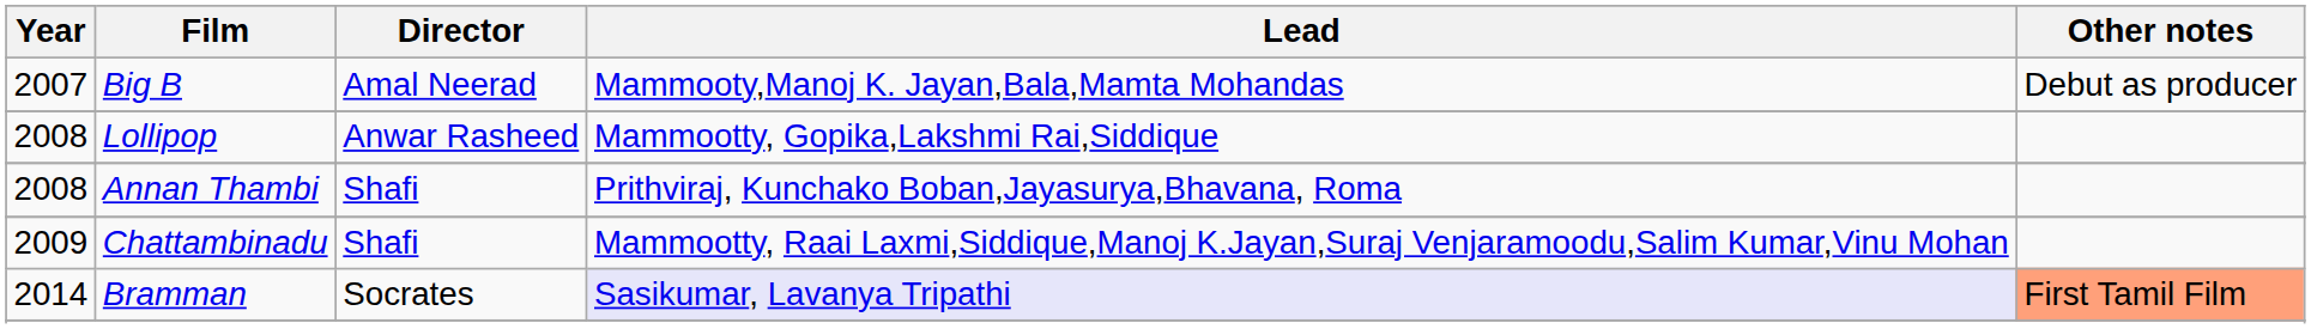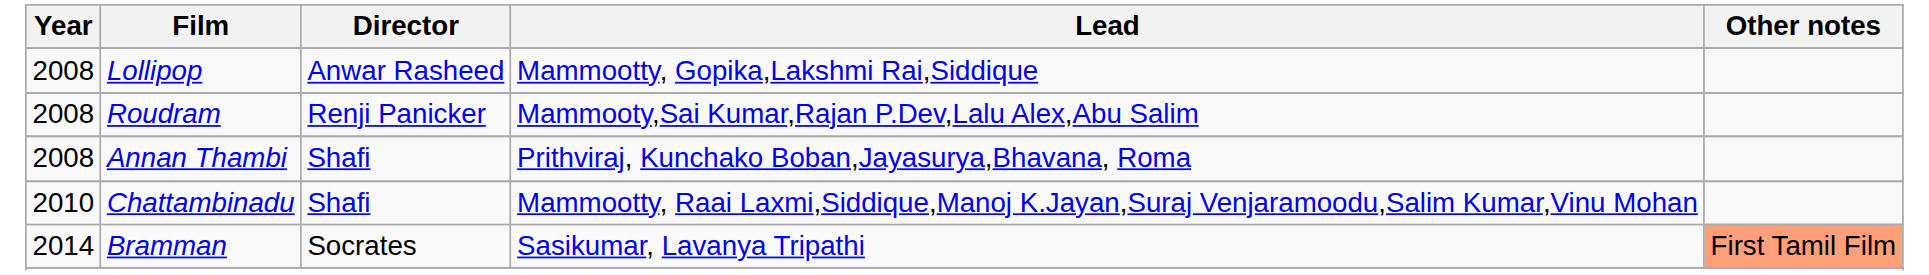 <table class="wikitable sortable" style="margin:auto; margin:auto;">
 <tr>
 <th>Year</th>
 <th>Film</th>
 <th>Director</th>
 <th>Lead</th>
 <th>Other notes</th>
-</tr>
-<tr>
-<td>2007</td>
-<td><em><a href='#'>Big B</a></em></td>
-<td><a href='#'>Amal Neerad</a></td>
-<td><a href='#'>Mammooty</a>,<a href='#'>Manoj K. Jayan</a>,<a href='#'>Bala</a>,<a href='#'>Mamta Mohandas</a></td>
-<td>Debut as producer</td>
 </tr>
 <tr>
 </tr>
 <tr>
 <td>2008</td>
 <td><em><a href='#'>Lollipop</a></em></td>
 <td><a href='#'>Anwar Rasheed</a></td>
 <td><a href='#'>Mammootty</a>, <a href='#'>Gopika</a>,<a href='#'>Lakshmi Rai</a>,<a href='#'>Siddique</a></td>
 <td></td>
 </tr>
 <tr>
 </tr>
 <tr>
+<td>2008</td>
+<td><em><a href='#'>Roudram</a></em></td>
+<td><a href='#'>Renji Panicker</a></td>
+<td><a href='#'>Mammooty</a>,<a href='#'>Sai Kumar</a>,<a href='#'>Rajan P.Dev</a>,<a href='#'>Lalu Alex</a>,<a href='#'>Abu Salim</a></td>
+<td></td>
+</tr>
+<tr>
 </tr>
 <tr>
 <td>2008</td>
 <td><em><a href='#'>Annan Thambi</a></em></td>
 <td><a href='#'>Shafi</a></td>
 <td><a href='#'>Prithviraj</a>, <a href='#'>Kunchako Boban</a>,<a href='#'>Jayasurya</a>,<a href='#'>Bhavana</a>, <a href='#'>Roma</a></td>
 <td></td>
 </tr>
 <tr>
 </tr>
 <tr>
-<td>2009</td>
+<td>2010</td>
 <td><em><a href='#'>Chattambinadu</a></em></td>
 <td><a href='#'>Shafi</a></td>
 <td><a href='#'>Mammootty</a>, <a href='#'>Raai Laxmi</a>,<a href='#'>Siddique</a>,<a href='#'>Manoj K.Jayan</a>,<a href='#'>Suraj Venjaramoodu</a>,<a href='#'>Salim Kumar</a>,<a href='#'>Vinu Mohan</a></td>
 <td></td>
 </tr>
 <tr>
 <td>2014</td>
 <td><em><a href='#'>Bramman</a></em></td>
 <td>Socrates</td>
-<td style="background: lavender;"><a href='#'>Sasikumar</a>, <a href='#'>Lavanya Tripathi</a></td>
+<td><a href='#'>Sasikumar</a>, <a href='#'>Lavanya Tripathi</a></td>
 <td style="background: lightsalmon;">First Tamil Film</td>
 </tr>
 <tr>
 </tr>
 <tr>
 </tr>
 </table>
